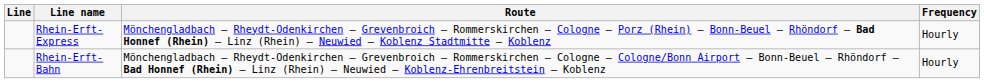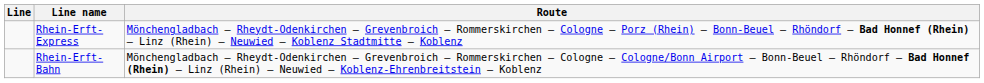 <table class="wikitable">
 <tr class="hintergrundfarbe5">
 <th>Line</th>
 <th>Line name</th>
 <th>Route</th>
-<th>Frequency</th>
 </tr>
 <tr>
 <td></td>
 <td><a href='#'>Rhein-Erft-Express</a></td>
 <td><a href='#'>Mönchengladbach</a> – <a href='#'>Rheydt-Odenkirchen</a> – <a href='#'>Grevenbroich</a> – Rommerskirchen – <a href='#'>Cologne</a> – <a href='#'>Porz (Rhein)</a> – <a href='#'>Bonn-Beuel</a> – <a href='#'>Rhöndorf</a> – <strong>Bad Honnef (Rhein)</strong> – Linz (Rhein) – <a href='#'>Neuwied</a> – <a href='#'>Koblenz Stadtmitte</a> – <a href='#'>Koblenz</a></td>
-<td>Hourly</td>
 </tr>
 <tr>
 <td></td>
 <td><a href='#'>Rhein-Erft-Bahn</a></td>
 <td>Mönchengladbach – Rheydt-Odenkirchen – Grevenbroich – Rommerskirchen – Cologne – <a href='#'>Cologne/Bonn Airport</a> – Bonn-Beuel – Rhöndorf – <strong>Bad Honnef (Rhein)</strong> – Linz (Rhein) – Neuwied – <a href='#'>Koblenz-Ehrenbreitstein</a> – Koblenz</td>
-<td>Hourly</td>
 </tr>
 </table>
